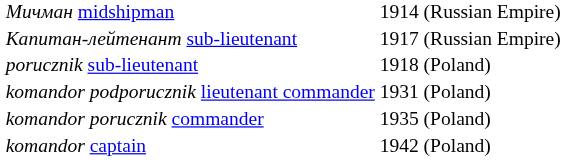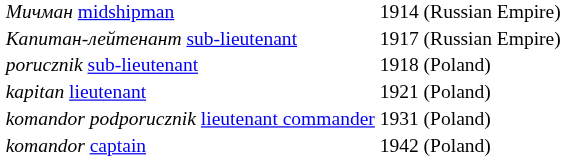 <table>
 <tr>
 <td>  <em>Мичман</em> <a href='#'>midshipman</a></td>
 <td>1914 (Russian Empire)</td>
 </tr>
 <tr>
 <td>  <em>Капитан-лейтенант</em> <a href='#'>sub-lieutenant</a></td>
 <td>1917 (Russian Empire)</td>
 </tr>
 <tr>
 <td>  <em>porucznik</em> <a href='#'>sub-lieutenant</a></td>
 <td>1918 (Poland)</td>
 </tr>
 <tr>
+<td>  <em>kapitan</em> <a href='#'>lieutenant</a></td>
+<td>1921 (Poland)</td>
+</tr>
+<tr>
 <td> <em>komandor podporucznik</em>  <a href='#'>lieutenant commander</a></td>
 <td>1931 (Poland)</td>
-</tr>
-<tr>
-<td>  <em>komandor porucznik</em>     <a href='#'>commander</a></td>
-<td>1935 (Poland)</td>
 </tr>
 <tr>
 <td> <em>komandor</em>   <a href='#'>captain</a></td>
 <td>1942 (Poland)</td>
 </tr>
 </table>
